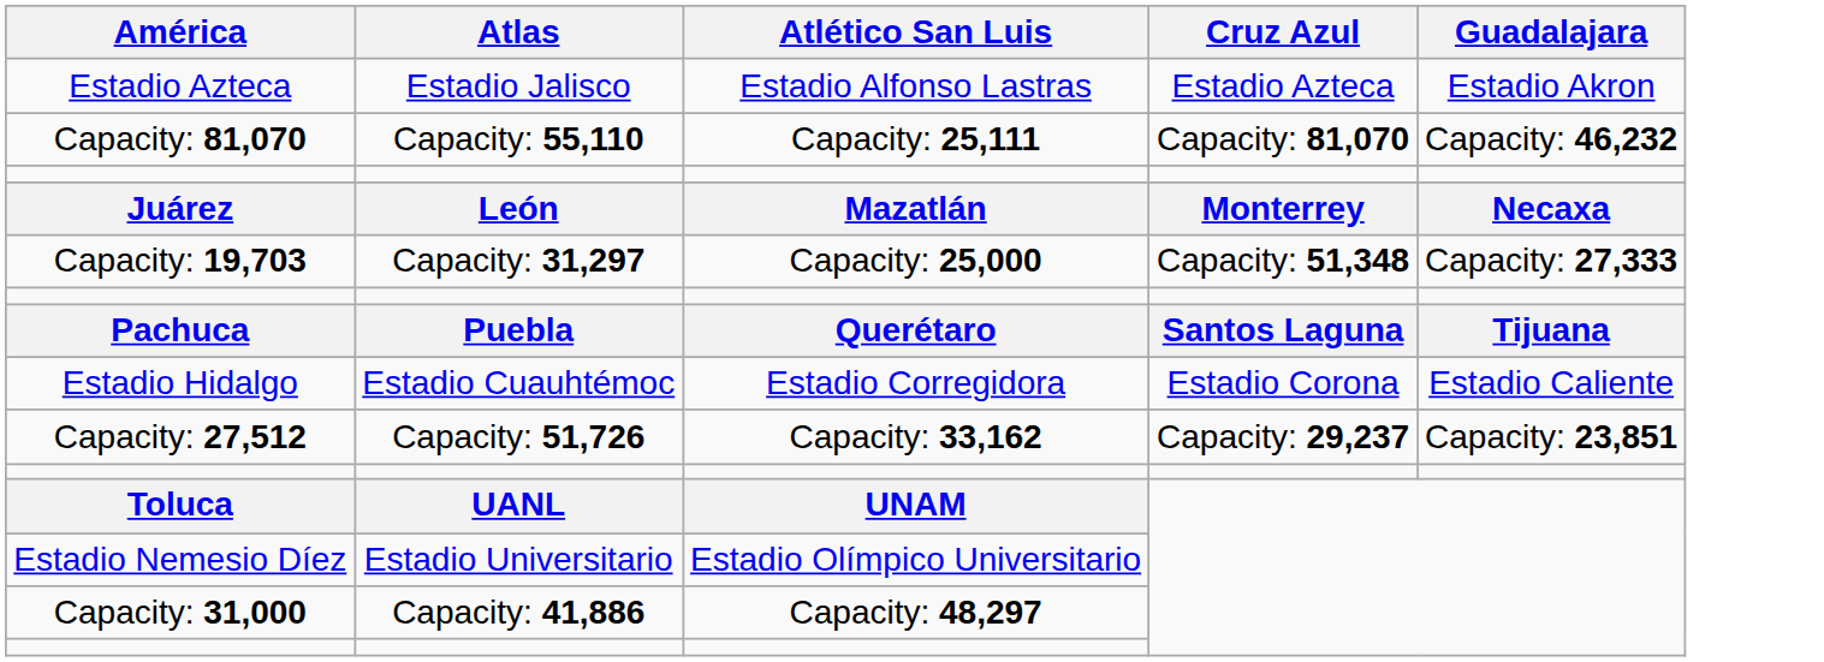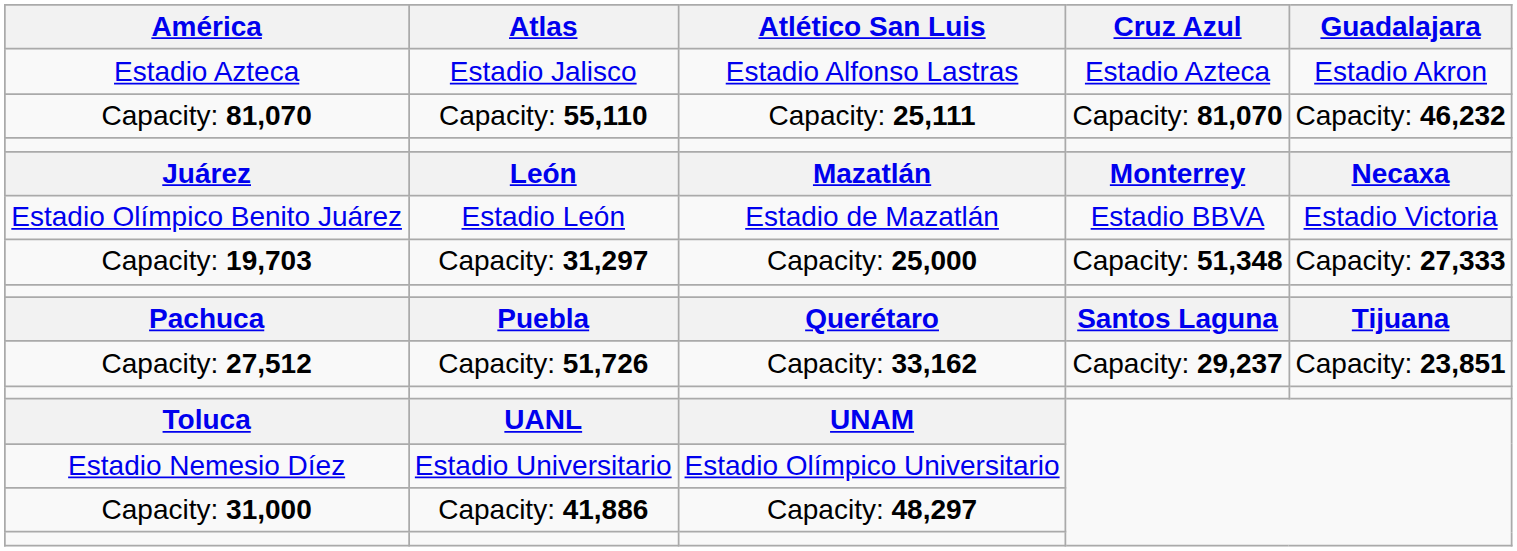 <table class="wikitable" style="text-align:center">
 <tr>
 <th><a href='#'>América</a></th>
 <th><a href='#'>Atlas</a></th>
 <th><a href='#'>Atlético San Luis</a></th>
 <th><a href='#'>Cruz Azul</a></th>
 <th><a href='#'>Guadalajara</a></th>
 </tr>
 <tr>
 <td><a href='#'>Estadio Azteca</a></td>
 <td><a href='#'>Estadio Jalisco</a></td>
 <td><a href='#'>Estadio Alfonso Lastras</a></td>
 <td><a href='#'>Estadio Azteca</a></td>
 <td><a href='#'>Estadio Akron</a></td>
 </tr>
 <tr>
 <td>Capacity: <strong>81,070</strong></td>
 <td>Capacity: <strong>55,110</strong></td>
 <td>Capacity: <strong>25,111</strong></td>
 <td>Capacity: <strong>81,070</strong></td>
 <td>Capacity: <strong>46,232</strong></td>
 </tr>
 <tr>
 <td></td>
 <td></td>
 <td></td>
 <td></td>
 <td></td>
 </tr>
 <tr>
 <th><a href='#'>Juárez</a></th>
 <th><a href='#'>León</a></th>
 <th><a href='#'>Mazatlán</a></th>
 <th><a href='#'>Monterrey</a></th>
 <th><a href='#'>Necaxa</a></th>
 </tr>
 <tr>
+<td><a href='#'>Estadio Olímpico Benito Juárez</a></td>
+<td><a href='#'>Estadio León</a></td>
+<td><a href='#'>Estadio de Mazatlán</a></td>
+<td><a href='#'>Estadio BBVA</a></td>
+<td><a href='#'>Estadio Victoria</a></td>
+</tr>
+<tr>
 <td>Capacity: <strong>19,703</strong></td>
 <td>Capacity: <strong>31,297</strong></td>
 <td>Capacity: <strong>25,000</strong></td>
 <td>Capacity: <strong>51,348</strong></td>
 <td>Capacity: <strong>27,333</strong></td>
 </tr>
 <tr>
 <td></td>
 <td></td>
 <td></td>
 <td></td>
 <td></td>
 </tr>
 <tr>
 <th><a href='#'>Pachuca</a></th>
 <th><a href='#'>Puebla</a></th>
 <th><a href='#'>Querétaro</a></th>
 <th><a href='#'>Santos Laguna</a></th>
 <th><a href='#'>Tijuana</a></th>
-</tr>
-<tr>
-<td><a href='#'>Estadio Hidalgo</a></td>
-<td><a href='#'>Estadio Cuauhtémoc</a></td>
-<td><a href='#'>Estadio Corregidora</a></td>
-<td><a href='#'>Estadio Corona</a></td>
-<td><a href='#'>Estadio Caliente</a></td>
 </tr>
 <tr>
 <td>Capacity: <strong>27,512</strong></td>
 <td>Capacity: <strong>51,726</strong></td>
 <td>Capacity: <strong>33,162</strong></td>
 <td>Capacity: <strong>29,237</strong></td>
 <td>Capacity: <strong>23,851</strong></td>
 </tr>
 <tr>
 <td></td>
 <td></td>
 <td></td>
 <td></td>
 <td></td>
 </tr>
 <tr>
 <th><a href='#'>Toluca</a></th>
 <th><a href='#'>UANL</a></th>
 <th><a href='#'>UNAM</a></th>
 </tr>
 <tr>
 <td><a href='#'>Estadio Nemesio Díez</a></td>
 <td><a href='#'>Estadio Universitario</a></td>
 <td><a href='#'>Estadio Olímpico Universitario</a></td>
 </tr>
 <tr>
 <td>Capacity: <strong>31,000</strong></td>
 <td>Capacity: <strong>41,886</strong></td>
 <td>Capacity: <strong>48,297</strong></td>
 </tr>
 <tr>
 <td></td>
 <td></td>
 <td></td>
 </tr>
 </table>
